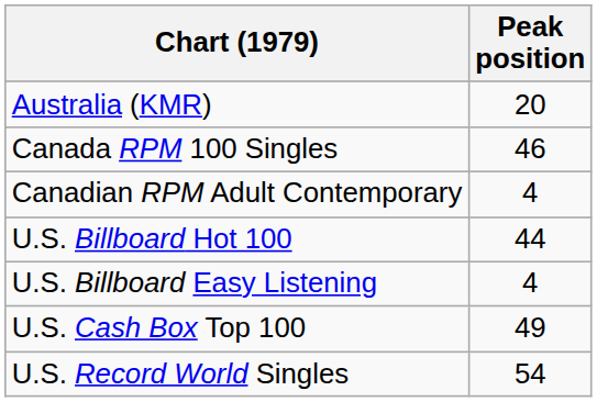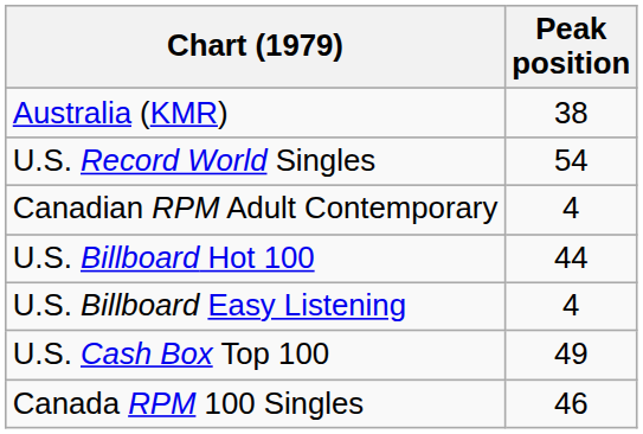 <table class="wikitable sortable">
 <tr>
 <th align="left">Chart (1979)</th>
 <th align="left">Peak<br>position</th>
 </tr>
 <tr>
 <td><a href='#'>Australia</a> (<a href='#'>KMR</a>)</td>
-<td style="text-align:center;">20</td>
+<td style="text-align:center;">38</td>
 </tr>
 <tr>
-<td>Canada <em><a href='#'>RPM</a></em> 100 Singles</td>
-<td style="text-align:center;">46</td>
+<td>U.S. <em><a href='#'>Record World</a></em> Singles</td>
+<td style="text-align:center;">54</td>
 </tr>
 <tr>
 <td>Canadian <em>RPM</em> Adult Contemporary</td>
 <td style="text-align:center;">4</td>
 </tr>
 <tr>
 <td>U.S. <a href='#'><em>Billboard</em> Hot 100</a></td>
 <td style="text-align:center;">44</td>
 </tr>
 <tr>
 <td>U.S. <em>Billboard</em> <a href='#'>Easy Listening</a></td>
 <td style="text-align:center;">4</td>
 </tr>
 <tr>
 <td>U.S. <em><a href='#'>Cash Box</a></em> Top 100</td>
 <td style="text-align:center;">49</td>
 </tr>
 <tr>
-<td>U.S. <em><a href='#'>Record World</a></em> Singles</td>
-<td style="text-align:center;">54</td>
+<td>Canada <em><a href='#'>RPM</a></em> 100 Singles</td>
+<td style="text-align:center;">46</td>
 </tr>
 </table>
